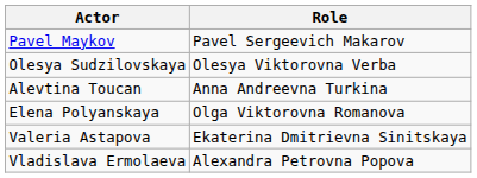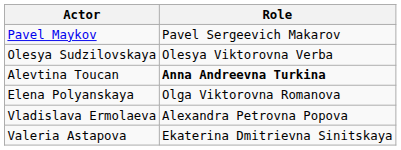 <table class="wikitable sortable">
 <tr>
 <th>Actor</th>
 <th>Role</th>
 </tr>
 <tr>
 <td><a href='#'>Pavel Maykov</a></td>
 <td>Pavel Sergeevich Makarov<br></td>
 </tr>
 <tr>
 <td>Olesya Sudzilovskaya</td>
 <td>Olesya Viktorovna Verba<br></td>
 </tr>
 <tr>
 <td>Alevtina Toucan</td>
-<td>Anna Andreevna Turkina<br></td>
+<td><strong>Anna Andreevna Turkina<br></strong></td>
 </tr>
 <tr>
 <td>Elena Polyanskaya</td>
 <td>Olga Viktorovna Romanova<br></td>
 </tr>
 <tr>
+<td>Vladislava Ermolaeva</td>
+<td>Alexandra Petrovna Popova<br></td>
+</tr>
+<tr>
 <td>Valeria Astapova</td>
 <td>Ekaterina Dmitrievna Sinitskaya<br></td>
 </tr>
-<tr>
-<td>Vladislava Ermolaeva</td>
-<td>Alexandra Petrovna Popova<br></td>
-</tr>
 </table>
